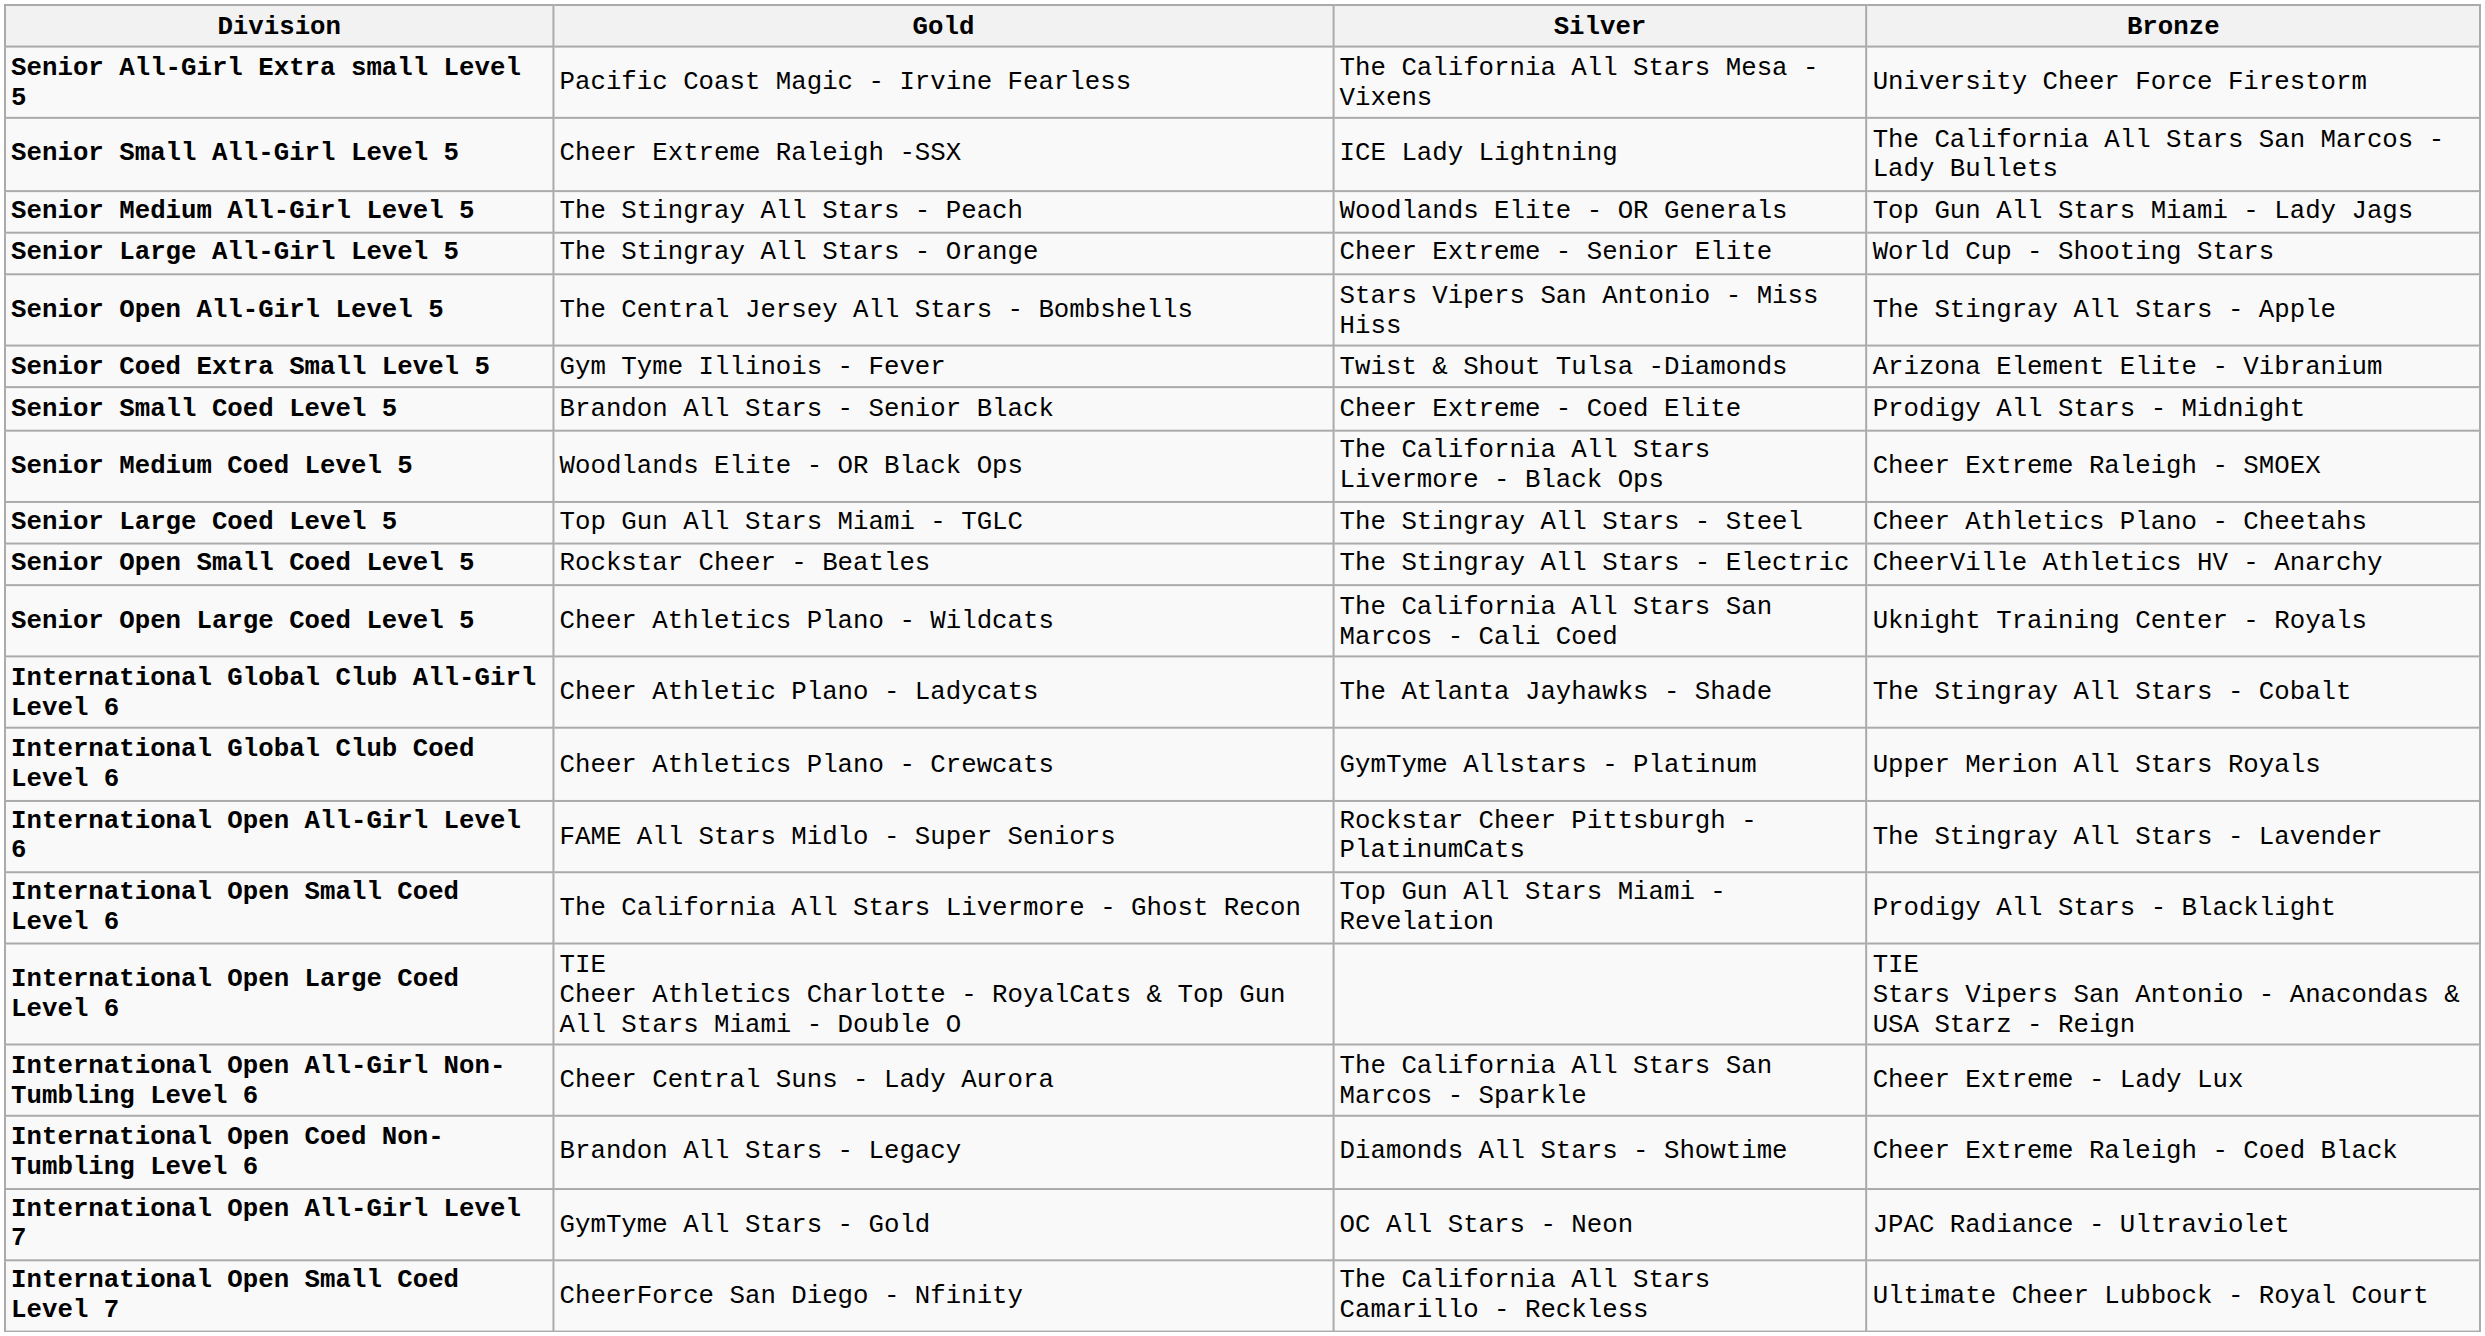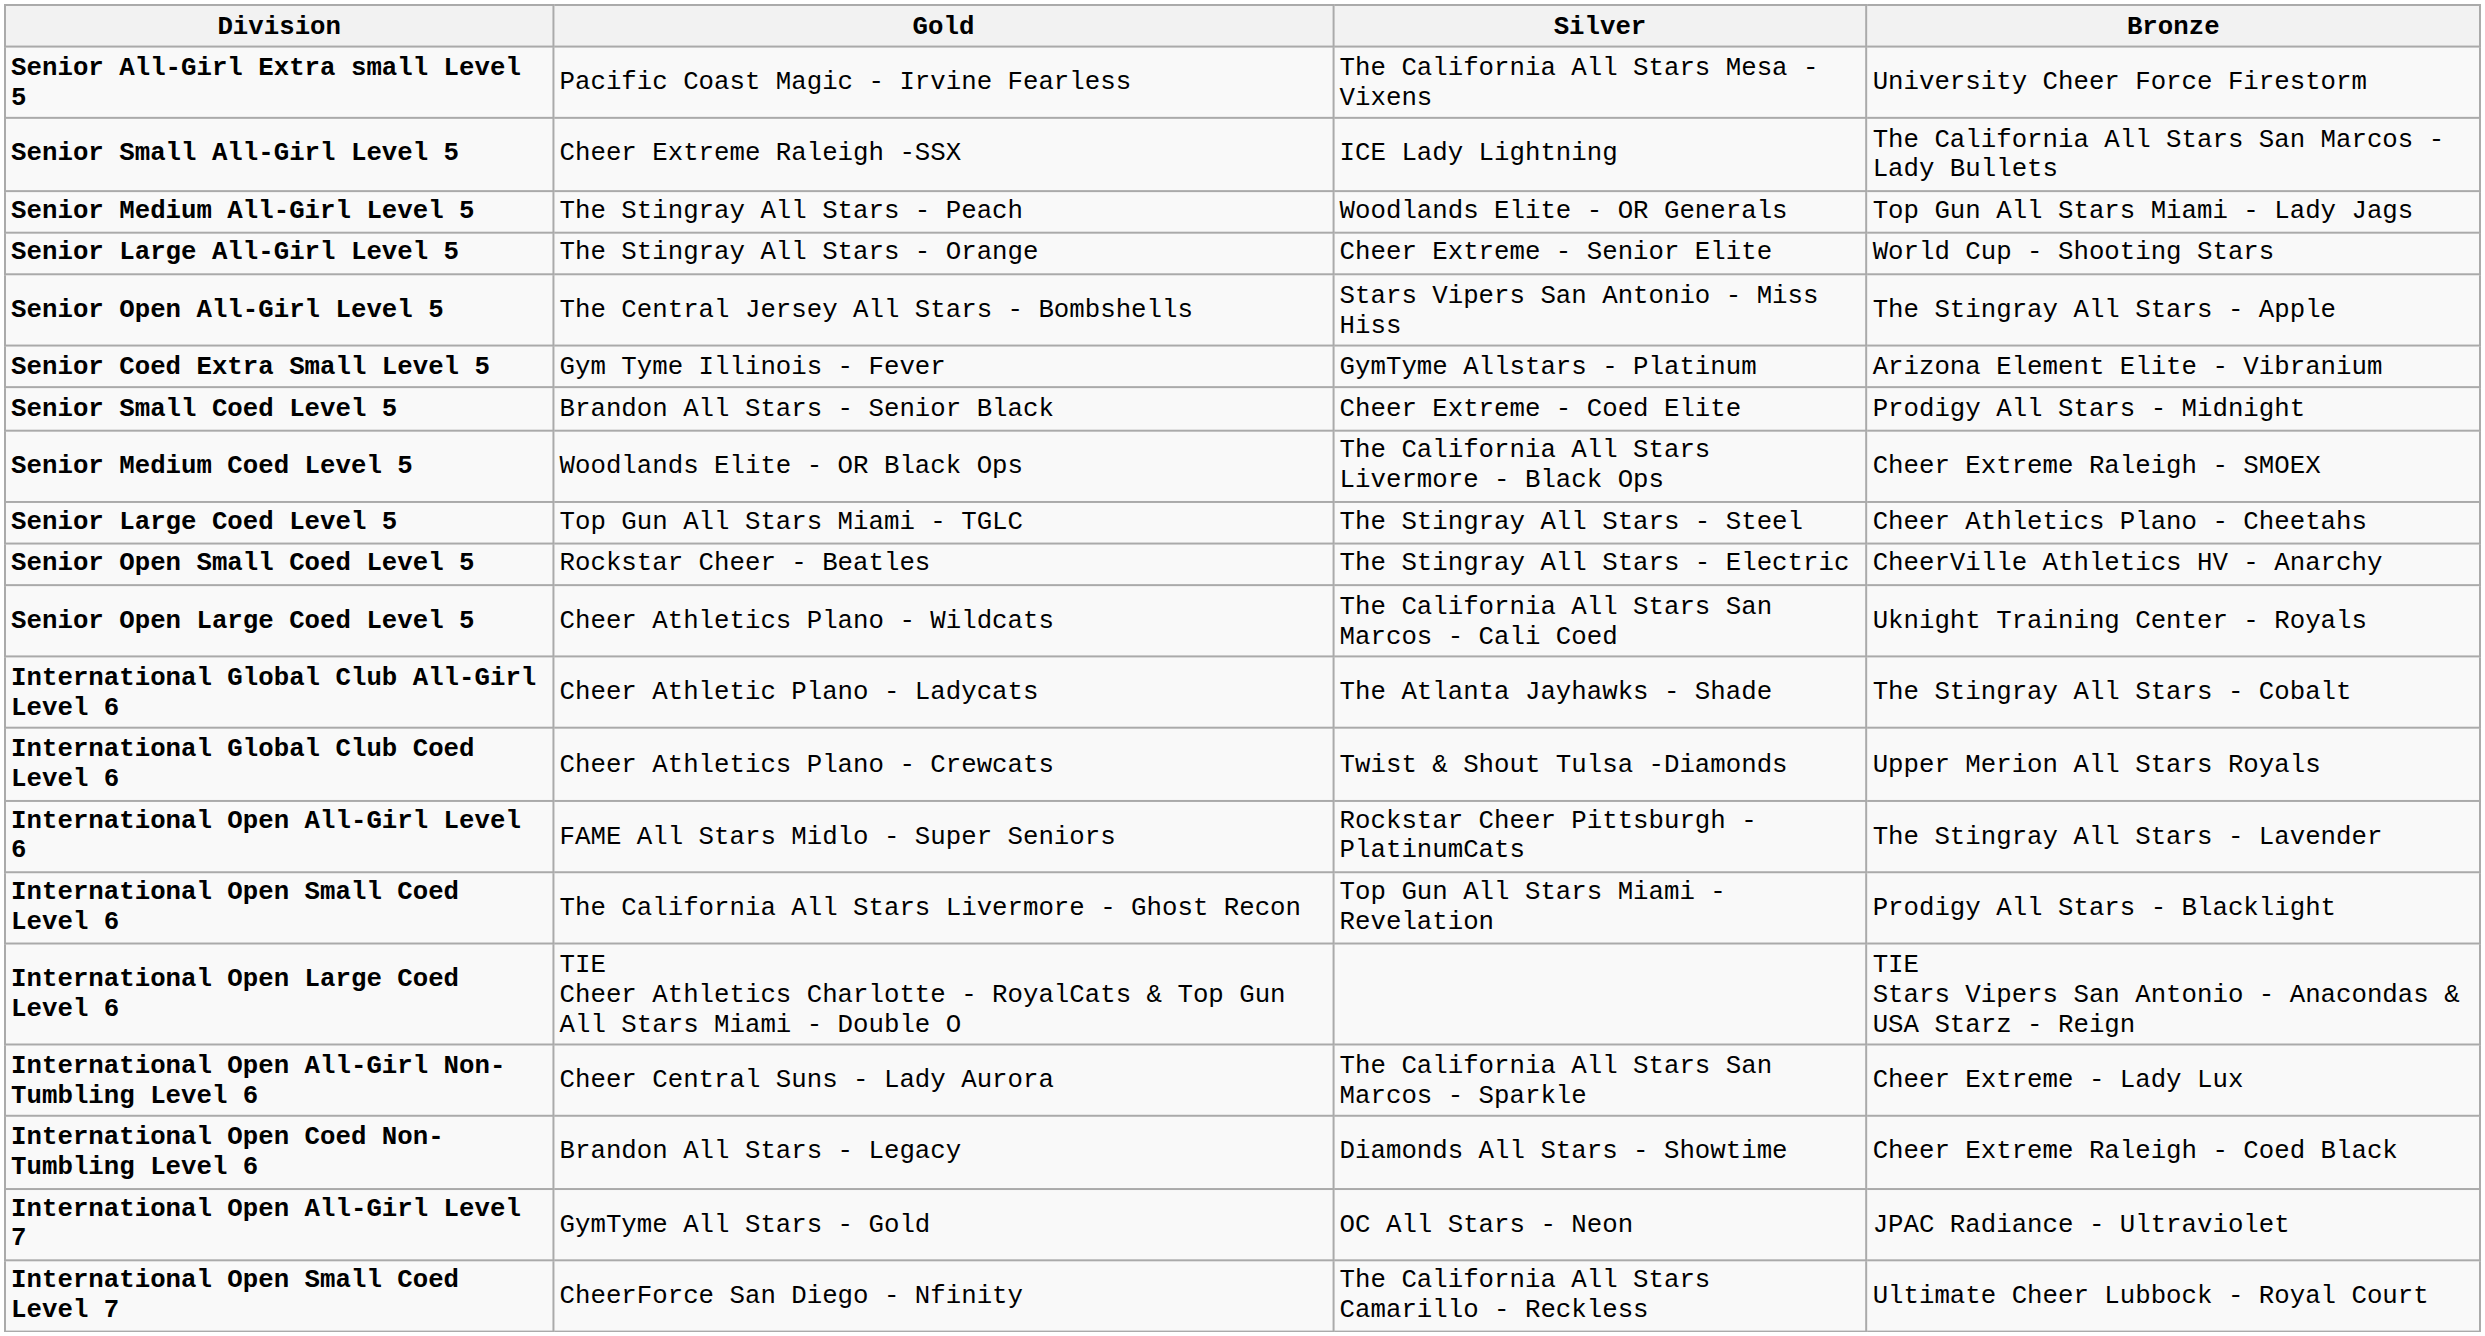 <table class="wikitable">
 <tr>
 <th><strong>Division</strong></th>
 <th><strong>Gold</strong></th>
 <th><strong>Silver</strong></th>
 <th><strong>Bronze</strong></th>
 </tr>
 <tr>
 <td><strong>Senior All-Girl Extra small Level 5</strong></td>
 <td>Pacific Coast Magic - Irvine Fearless</td>
 <td>The California All Stars Mesa - Vixens</td>
 <td>University Cheer Force Firestorm</td>
 </tr>
 <tr>
 <td><strong>Senior Small All-Girl Level 5</strong></td>
 <td>Cheer Extreme Raleigh -SSX</td>
 <td>ICE Lady Lightning</td>
 <td>The California All Stars San Marcos - Lady Bullets</td>
 </tr>
 <tr>
 <td><strong>Senior Medium All-Girl Level 5</strong></td>
 <td>The Stingray All Stars - Peach</td>
 <td>Woodlands Elite - OR Generals</td>
 <td>Top Gun All Stars Miami - Lady Jags</td>
 </tr>
 <tr>
 <td><strong>Senior Large All-Girl Level 5</strong></td>
 <td>The Stingray All Stars - Orange</td>
 <td>Cheer Extreme - Senior Elite</td>
 <td>World Cup - Shooting Stars</td>
 </tr>
 <tr>
 <td><strong>Senior Open All-Girl Level 5</strong></td>
 <td>The Central Jersey All Stars - Bombshells</td>
 <td>Stars Vipers San Antonio - Miss Hiss</td>
 <td>The Stingray All Stars - Apple</td>
 </tr>
 <tr>
 <td><strong>Senior Coed Extra Small Level 5</strong></td>
 <td>Gym Tyme Illinois - Fever</td>
-<td>Twist & Shout Tulsa -Diamonds</td>
+<td>GymTyme Allstars - Platinum</td>
 <td>Arizona Element Elite - Vibranium</td>
 </tr>
 <tr>
 <td><strong>Senior Small Coed Level 5</strong></td>
 <td>Brandon All Stars - Senior Black</td>
 <td>Cheer Extreme - Coed Elite</td>
 <td>Prodigy All Stars - Midnight</td>
 </tr>
 <tr>
 <td><strong>Senior Medium Coed Level 5</strong></td>
 <td>Woodlands Elite - OR Black Ops</td>
 <td>The California All Stars Livermore - Black Ops</td>
 <td>Cheer Extreme Raleigh - SMOEX</td>
 </tr>
 <tr>
 <td><strong>Senior Large Coed Level 5</strong></td>
 <td>Top Gun All Stars Miami - TGLC</td>
 <td>The Stingray All Stars - Steel</td>
 <td>Cheer Athletics Plano - Cheetahs</td>
 </tr>
 <tr>
 <td><strong>Senior Open Small Coed Level 5</strong></td>
 <td>Rockstar Cheer - Beatles</td>
 <td>The Stingray All Stars - Electric</td>
 <td>CheerVille Athletics HV - Anarchy</td>
 </tr>
 <tr>
 <td><strong>Senior Open Large Coed Level 5</strong></td>
 <td>Cheer Athletics Plano - Wildcats</td>
 <td>The California All Stars San Marcos - Cali Coed</td>
 <td>Uknight Training Center - Royals</td>
 </tr>
 <tr>
 <td><strong>International Global Club All-Girl Level 6</strong></td>
 <td>Cheer Athletic Plano - Ladycats</td>
 <td>The Atlanta Jayhawks - Shade</td>
 <td>The Stingray All Stars - Cobalt</td>
 </tr>
 <tr>
 <td><strong>International Global Club Coed Level 6</strong></td>
 <td>Cheer Athletics Plano - Crewcats</td>
-<td>GymTyme Allstars - Platinum</td>
+<td>Twist & Shout Tulsa -Diamonds</td>
 <td>Upper Merion All Stars Royals</td>
 </tr>
 <tr>
 <td><strong>International Open All-Girl Level 6</strong></td>
 <td>FAME All Stars Midlo - Super Seniors</td>
 <td>Rockstar Cheer Pittsburgh - PlatinumCats</td>
 <td>The Stingray All Stars - Lavender</td>
 </tr>
 <tr>
 <td><strong>International Open Small Coed Level 6</strong></td>
 <td>The California All Stars Livermore - Ghost Recon</td>
 <td>Top Gun All Stars Miami - Revelation</td>
 <td>Prodigy All Stars - Blacklight</td>
 </tr>
 <tr>
 <td><strong>International Open Large Coed Level 6</strong></td>
 <td>TIE<br>Cheer Athletics Charlotte - RoyalCats & Top Gun All Stars Miami - Double O</td>
 <td></td>
 <td>TIE<br>Stars Vipers San Antonio - Anacondas & USA Starz - Reign</td>
 </tr>
 <tr>
 <td><strong>International Open All-Girl Non-Tumbling Level 6</strong></td>
 <td>Cheer Central Suns - Lady Aurora</td>
 <td>The California All Stars San Marcos - Sparkle</td>
 <td>Cheer Extreme - Lady Lux</td>
 </tr>
 <tr>
 <td><strong>International Open Coed Non-Tumbling Level 6</strong></td>
 <td>Brandon All Stars - Legacy</td>
 <td>Diamonds All Stars - Showtime</td>
 <td>Cheer Extreme Raleigh - Coed Black</td>
 </tr>
 <tr>
 <td><strong>International Open All-Girl Level 7</strong></td>
 <td>GymTyme All Stars - Gold</td>
 <td>OC All Stars - Neon</td>
 <td>JPAC Radiance - Ultraviolet</td>
 </tr>
 <tr>
 <td><strong>International Open Small Coed Level 7</strong></td>
 <td>CheerForce San Diego - Nfinity</td>
 <td>The California All Stars Camarillo - Reckless</td>
 <td>Ultimate Cheer Lubbock - Royal Court</td>
 </tr>
 </table>
